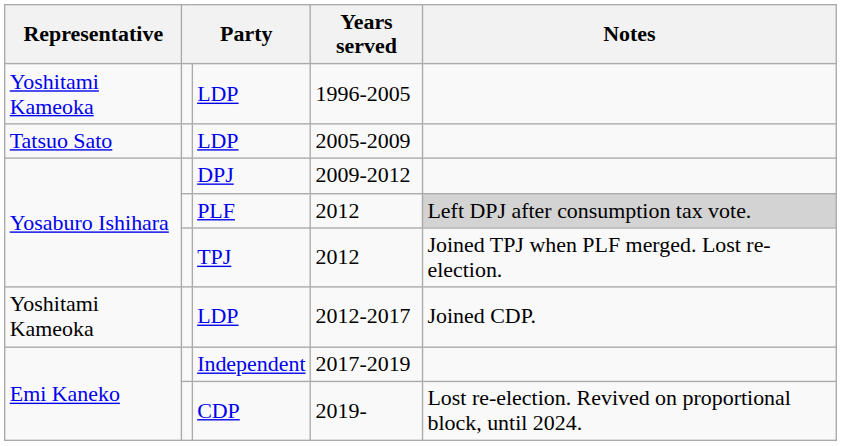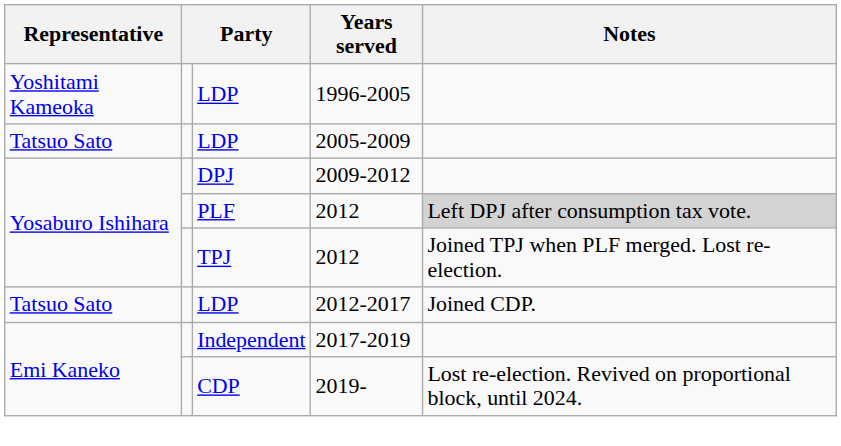 <table class="wikitable">
 <tr>
 <th>Representative</th>
 <th colspan="2">Party</th>
 <th>Years served</th>
 <th>Notes</th>
 </tr>
 <tr>
 <td><a href='#'>Yoshitami Kameoka</a></td>
 <td></td>
 <td><a href='#'>LDP</a></td>
 <td>1996-2005</td>
 <td></td>
 </tr>
 <tr>
 <td><a href='#'>Tatsuo Sato</a></td>
 <td></td>
 <td><a href='#'>LDP</a></td>
 <td>2005-2009</td>
 <td></td>
 </tr>
 <tr>
 <td rowspan="3"><a href='#'>Yosaburo Ishihara</a></td>
 <td></td>
 <td><a href='#'>DPJ</a></td>
 <td>2009-2012</td>
 <td></td>
 </tr>
 <tr>
 <td></td>
 <td><a href='#'>PLF</a></td>
 <td>2012</td>
 <td style="background: lightgrey;">Left DPJ after consumption tax vote.</td>
 </tr>
 <tr>
 <td></td>
 <td><a href='#'>TPJ</a></td>
 <td>2012</td>
 <td>Joined TPJ when PLF merged. Lost re-election.</td>
 </tr>
 <tr>
-<td>Yoshitami Kameoka</td>
+<td><a href='#'>Tatsuo Sato</a></td>
 <td></td>
 <td><a href='#'>LDP</a></td>
 <td>2012-2017</td>
 <td>Joined CDP.</td>
 </tr>
 <tr>
 <td rowspan="2"><a href='#'>Emi Kaneko</a></td>
 <td></td>
 <td><a href='#'>Independent</a></td>
 <td>2017-2019</td>
 <td></td>
 </tr>
 <tr>
 <td></td>
 <td><a href='#'>CDP</a></td>
 <td>2019-</td>
 <td>Lost re-election. Revived on proportional block, until 2024.</td>
 </tr>
 </table>
